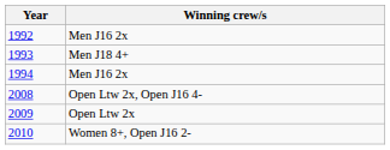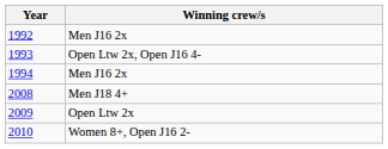 <table class="wikitable">
 <tr>
 <th width=70>Year</th>
 <th width=400>Winning crew/s</th>
 </tr>
 <tr>
 <td><a href='#'>1992</a></td>
 <td>Men J16 2x</td>
 </tr>
 <tr>
 <td><a href='#'>1993</a></td>
-<td>Men J18 4+</td>
+<td>Open Ltw 2x, Open J16 4- </td>
 </tr>
 <tr>
 <td><a href='#'>1994</a></td>
 <td>Men J16 2x</td>
 </tr>
 <tr>
 <td><a href='#'>2008</a></td>
-<td>Open Ltw 2x, Open J16 4- </td>
+<td>Men J18 4+</td>
 </tr>
 <tr>
 <td><a href='#'>2009</a></td>
 <td>Open Ltw 2x </td>
 </tr>
 <tr>
 <td><a href='#'>2010</a></td>
 <td>Women 8+, Open J16 2- </td>
 </tr>
 </table>
